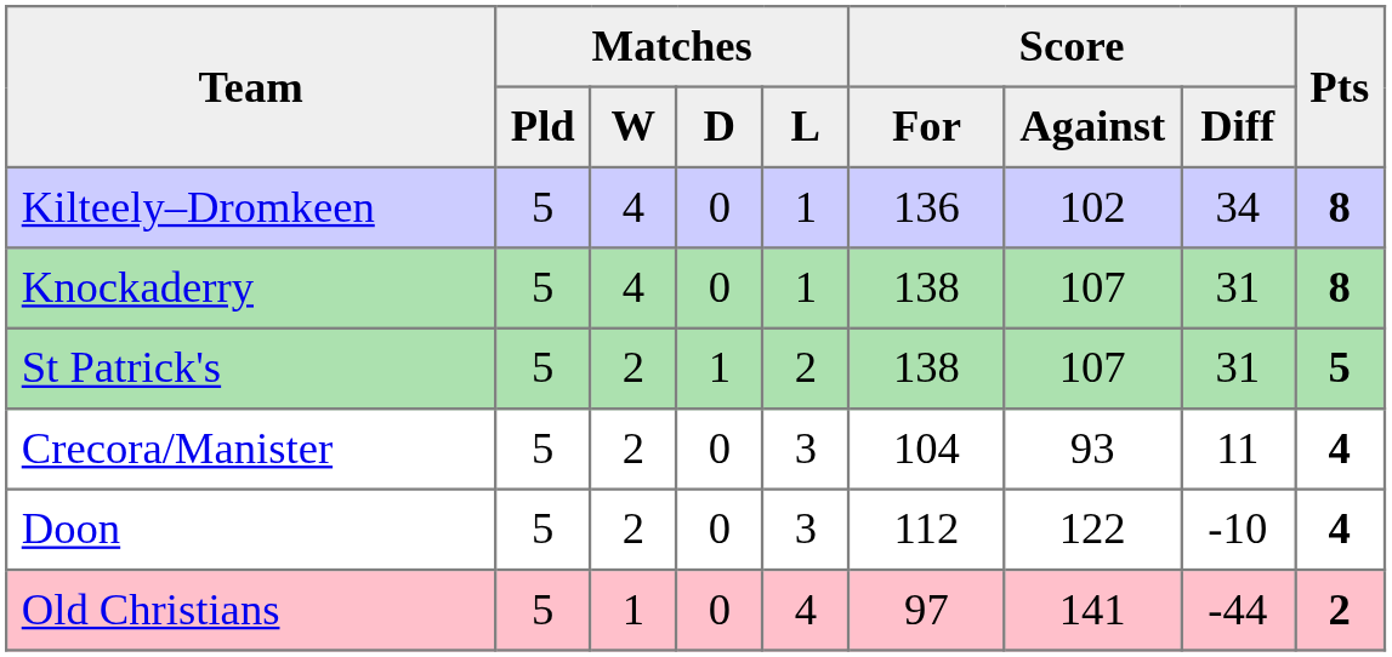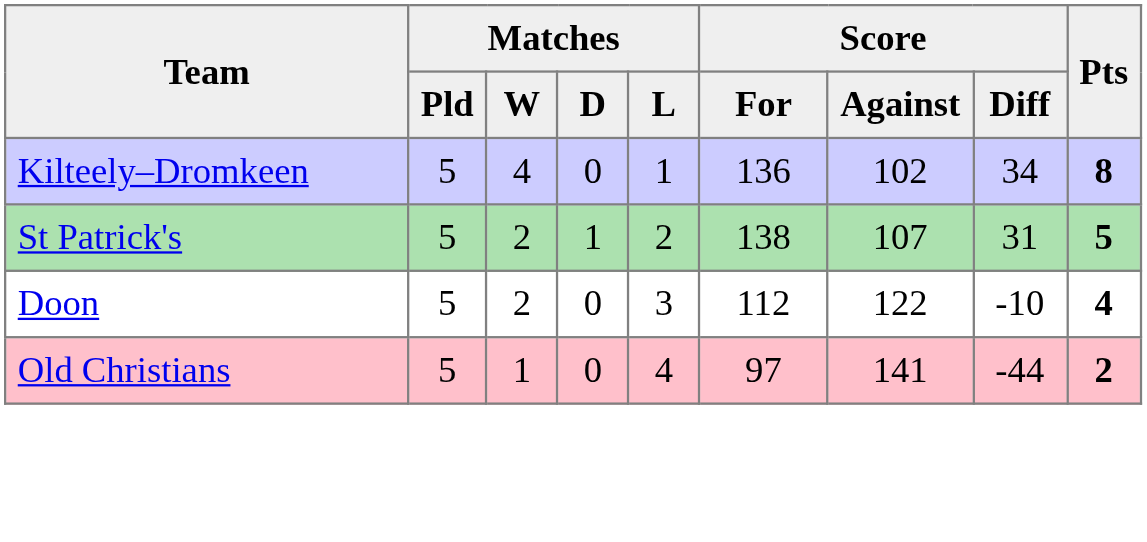 <table style=border-collapse:collapse border=1 cellspacing=0 cellpadding=5>
 <tr align=center bgcolor=#efefef>
 <th rowspan=2 width=165>Team</th>
 <th colspan=4>Matches</th>
 <th colspan=3>Score</th>
 <th rowspan=2width=20>Pts</th>
 </tr>
 <tr align=center bgcolor=#efefef>
 <th width=20>Pld</th>
 <th width=20>W</th>
 <th width=20>D</th>
 <th width=20>L</th>
 <th width=45>For</th>
 <th width=45>Against</th>
 <th width=30>Diff</th>
 </tr>
 <tr align=center style="background:#ccccff;">
 <td style="text-align:left;"><a href='#'>Kilteely–Dromkeen</a></td>
 <td>5</td>
 <td>4</td>
 <td>0</td>
 <td>1</td>
 <td>136</td>
 <td>102</td>
 <td>34</td>
 <td><strong>8</strong></td>
 </tr>
 <tr align=center style="background:#ACE1AF;">
-<td style="text-align:left;"><a href='#'>Knockaderry</a></td>
-<td>5</td>
-<td>4</td>
-<td>0</td>
-<td>1</td>
-<td>138</td>
-<td>107</td>
-<td>31</td>
-<td><strong>8</strong></td>
-</tr>
-<tr align=center style="background:#ACE1AF;">
 <td style="text-align:left;"><a href='#'>St Patrick's</a></td>
 <td>5</td>
 <td>2</td>
 <td>1</td>
 <td>2</td>
 <td>138</td>
 <td>107</td>
 <td>31</td>
 <td><strong>5</strong></td>
-</tr>
-<tr align=center>
-<td style="text-align:left;"><a href='#'>Crecora/Manister</a></td>
-<td>5</td>
-<td>2</td>
-<td>0</td>
-<td>3</td>
-<td>104</td>
-<td>93</td>
-<td>11</td>
-<td><strong>4</strong></td>
 </tr>
 <tr align=center>
 <td style="text-align:left;"><a href='#'>Doon</a></td>
 <td>5</td>
 <td>2</td>
 <td>0</td>
 <td>3</td>
 <td>112</td>
 <td>122</td>
 <td>-10</td>
 <td><strong>4</strong></td>
 </tr>
 <tr align=center style="background:#FFC0CB;">
 <td style="text-align:left;"><a href='#'>Old Christians</a></td>
 <td>5</td>
 <td>1</td>
 <td>0</td>
 <td>4</td>
 <td>97</td>
 <td>141</td>
 <td>-44</td>
 <td><strong>2</strong></td>
 </tr>
 </table>
